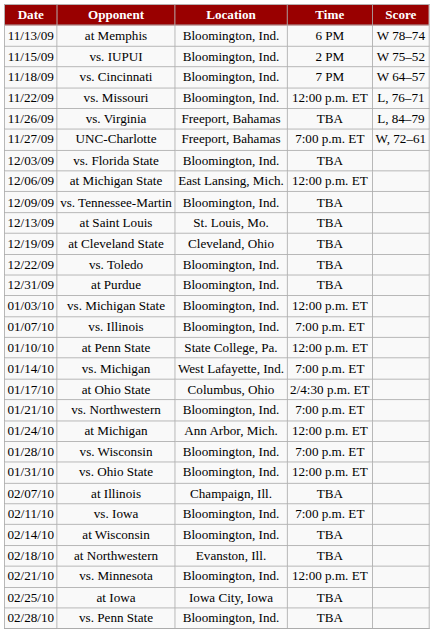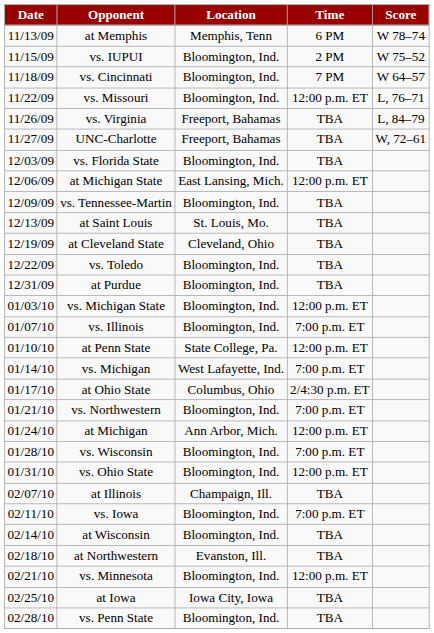 <table class="wikitable" style="text-align:center">
 <tr>
 <th style="background:#990000;color:#FFFFFF;">Date</th>
 <th style="background:#990000;color:#FFFFFF;">Opponent</th>
 <th style="background:#990000;color:#FFFFFF;">Location</th>
 <th style="background:#990000;color:#FFFFFF;">Time</th>
 <th style="background:#990000;color:#FFFFFF;">Score</th>
 </tr>
 <tr>
 <td>11/13/09</td>
 <td>at Memphis</td>
-<td>Bloomington, Ind.</td>
+<td>Memphis, Tenn</td>
 <td>6 PM</td>
 <td>W 78–74</td>
 </tr>
 <tr>
 <td>11/15/09</td>
 <td>vs. IUPUI</td>
 <td>Bloomington, Ind.</td>
 <td>2 PM</td>
 <td>W 75–52</td>
 </tr>
 <tr>
 <td>11/18/09</td>
 <td>vs. Cincinnati</td>
 <td>Bloomington, Ind.</td>
 <td>7 PM</td>
 <td>W 64–57</td>
 </tr>
 <tr>
 <td>11/22/09</td>
 <td>vs. Missouri</td>
 <td>Bloomington, Ind.</td>
 <td>12:00 p.m. ET</td>
 <td>L, 76–71</td>
 </tr>
 <tr>
 <td>11/26/09</td>
 <td>vs. Virginia</td>
 <td>Freeport, Bahamas</td>
 <td>TBA</td>
 <td>L, 84–79</td>
 </tr>
 <tr>
 <td>11/27/09</td>
 <td>UNC-Charlotte</td>
 <td>Freeport, Bahamas</td>
-<td>7:00 p.m. ET</td>
+<td>TBA</td>
 <td>W, 72–61</td>
 </tr>
 <tr>
 <td>12/03/09</td>
 <td>vs. Florida State</td>
 <td>Bloomington, Ind.</td>
 <td>TBA</td>
 <td></td>
 </tr>
 <tr>
 <td>12/06/09</td>
 <td>at Michigan State</td>
 <td>East Lansing, Mich.</td>
 <td>12:00 p.m. ET</td>
 <td></td>
 </tr>
 <tr>
 <td>12/09/09</td>
 <td>vs. Tennessee-Martin</td>
 <td>Bloomington, Ind.</td>
 <td>TBA</td>
 <td></td>
 </tr>
 <tr>
 <td>12/13/09</td>
 <td>at Saint Louis</td>
 <td>St. Louis, Mo.</td>
 <td>TBA</td>
 <td></td>
 </tr>
 <tr>
 <td>12/19/09</td>
 <td>at Cleveland State</td>
 <td>Cleveland, Ohio</td>
 <td>TBA</td>
 <td></td>
 </tr>
 <tr>
 <td>12/22/09</td>
 <td>vs. Toledo</td>
 <td>Bloomington, Ind.</td>
 <td>TBA</td>
 <td></td>
 </tr>
 <tr>
 <td>12/31/09</td>
 <td>at Purdue</td>
 <td>Bloomington, Ind.</td>
 <td>TBA</td>
 <td></td>
 </tr>
 <tr>
 <td>01/03/10</td>
 <td>vs. Michigan State</td>
 <td>Bloomington, Ind.</td>
 <td>12:00 p.m. ET</td>
 <td></td>
 </tr>
 <tr>
 <td>01/07/10</td>
 <td>vs. Illinois</td>
 <td>Bloomington, Ind.</td>
 <td>7:00 p.m. ET</td>
 <td></td>
 </tr>
 <tr>
 <td>01/10/10</td>
 <td>at Penn State</td>
 <td>State College, Pa.</td>
 <td>12:00 p.m. ET</td>
 <td></td>
 </tr>
 <tr>
 <td>01/14/10</td>
 <td>vs. Michigan</td>
 <td>West Lafayette, Ind.</td>
 <td>7:00 p.m. ET</td>
 <td></td>
 </tr>
 <tr>
 <td>01/17/10</td>
 <td>at Ohio State</td>
 <td>Columbus, Ohio</td>
 <td>2/4:30 p.m. ET</td>
 <td></td>
 </tr>
 <tr>
 <td>01/21/10</td>
 <td>vs. Northwestern</td>
 <td>Bloomington, Ind.</td>
 <td>7:00 p.m. ET</td>
 <td></td>
 </tr>
 <tr>
 <td>01/24/10</td>
 <td>at Michigan</td>
 <td>Ann Arbor, Mich.</td>
 <td>12:00 p.m. ET</td>
 <td></td>
 </tr>
 <tr>
 <td>01/28/10</td>
 <td>vs. Wisconsin</td>
 <td>Bloomington, Ind.</td>
 <td>7:00 p.m. ET</td>
 <td></td>
 </tr>
 <tr>
 <td>01/31/10</td>
 <td>vs. Ohio State</td>
 <td>Bloomington, Ind.</td>
 <td>12:00 p.m. ET</td>
 <td></td>
 </tr>
 <tr>
 <td>02/07/10</td>
 <td>at Illinois</td>
 <td>Champaign, Ill.</td>
 <td>TBA</td>
 <td></td>
 </tr>
 <tr>
 <td>02/11/10</td>
 <td>vs. Iowa</td>
 <td>Bloomington, Ind.</td>
 <td>7:00 p.m. ET</td>
 <td></td>
 </tr>
 <tr>
 <td>02/14/10</td>
 <td>at Wisconsin</td>
 <td>Bloomington, Ind.</td>
 <td>TBA</td>
 <td></td>
 </tr>
 <tr>
 <td>02/18/10</td>
 <td>at Northwestern</td>
 <td>Evanston, Ill.</td>
 <td>TBA</td>
 <td></td>
 </tr>
 <tr>
 <td>02/21/10</td>
 <td>vs. Minnesota</td>
 <td>Bloomington, Ind.</td>
 <td>12:00 p.m. ET</td>
 <td></td>
 </tr>
 <tr>
 <td>02/25/10</td>
 <td>at Iowa</td>
 <td>Iowa City, Iowa</td>
 <td>TBA</td>
 <td></td>
 </tr>
 <tr>
 <td>02/28/10</td>
 <td>vs. Penn State</td>
 <td>Bloomington, Ind.</td>
 <td>TBA</td>
 <td></td>
 </tr>
 <tr>
 </tr>
 </table>
